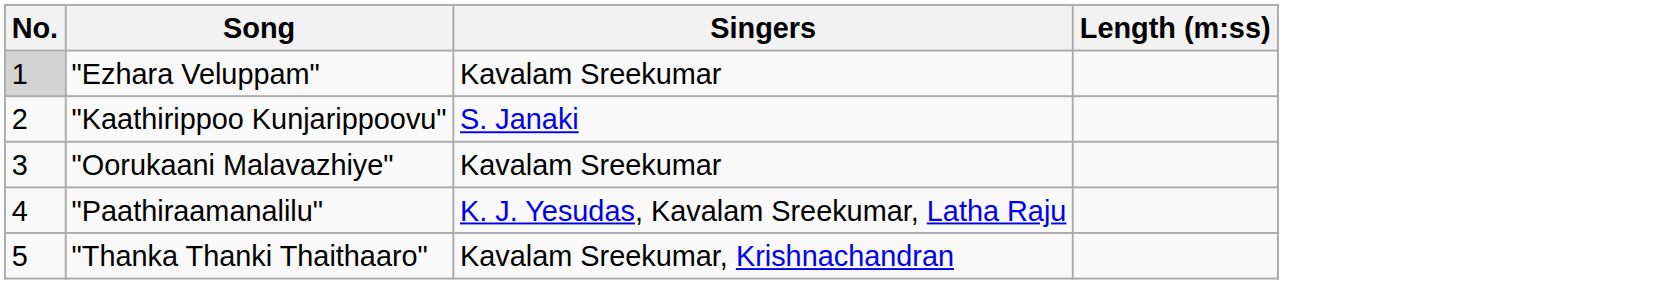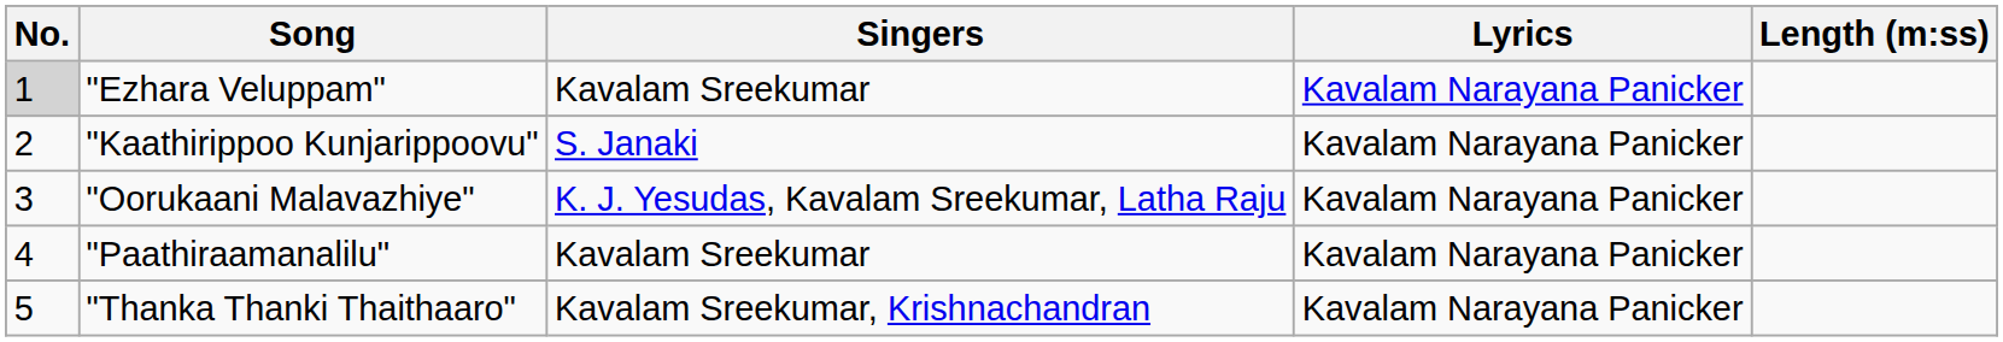 <table class="wikitable" style="font-size:95%;">
 <tr>
 <th>No.</th>
 <th>Song</th>
 <th>Singers</th>
+<th>Lyrics</th>
 <th>Length (m:ss)</th>
 </tr>
 <tr>
 <td style="background: lightgrey;">1</td>
 <td>"Ezhara Veluppam"</td>
 <td>Kavalam Sreekumar</td>
+<td><a href='#'>Kavalam Narayana Panicker</a></td>
 <td></td>
 </tr>
 <tr>
 <td>2</td>
 <td>"Kaathirippoo Kunjarippoovu"</td>
 <td><a href='#'>S. Janaki</a></td>
+<td>Kavalam Narayana Panicker</td>
 <td></td>
 </tr>
 <tr>
 <td>3</td>
 <td>"Oorukaani Malavazhiye"</td>
-<td>Kavalam Sreekumar</td>
+<td><a href='#'>K. J. Yesudas</a>, Kavalam Sreekumar, <a href='#'>Latha Raju</a></td>
+<td>Kavalam Narayana Panicker</td>
 <td></td>
 </tr>
 <tr>
 <td>4</td>
 <td>"Paathiraamanalilu"</td>
-<td><a href='#'>K. J. Yesudas</a>, Kavalam Sreekumar, <a href='#'>Latha Raju</a></td>
+<td>Kavalam Sreekumar</td>
+<td>Kavalam Narayana Panicker</td>
 <td></td>
 </tr>
 <tr>
 <td>5</td>
 <td>"Thanka Thanki Thaithaaro"</td>
 <td>Kavalam Sreekumar, <a href='#'>Krishnachandran</a></td>
+<td>Kavalam Narayana Panicker</td>
 <td></td>
 </tr>
 </table>
